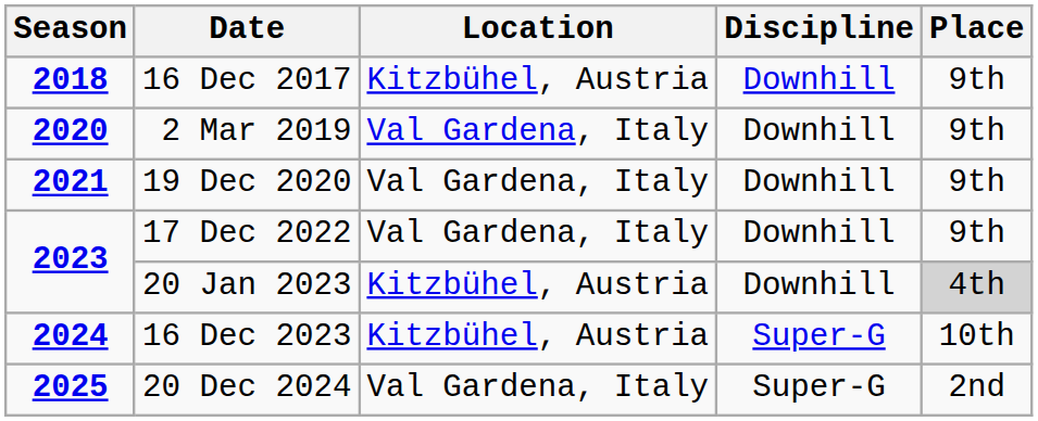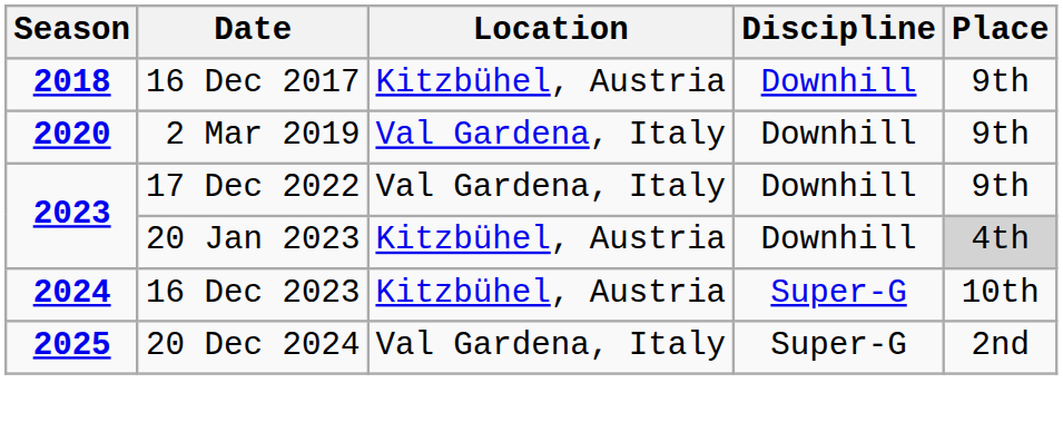 <table class="wikitable" style="text-align:center; font-size:95%;">
 <tr>
 <th>Season</th>
 <th>Date</th>
 <th>Location</th>
 <th>Discipline</th>
 <th>Place</th>
 </tr>
 <tr>
 <td><strong><a href='#'>2018</a></strong></td>
 <td align="right">16 Dec 2017</td>
 <td align=left> <a href='#'>Kitzbühel</a>, Austria</td>
 <td><a href='#'>Downhill</a></td>
 <td>9th</td>
 </tr>
 <tr>
 <td><strong><a href='#'>2020</a></strong></td>
 <td align="right">2 Mar 2019</td>
 <td align=left> <a href='#'>Val Gardena</a>, Italy</td>
-<td>Downhill</td>
-<td>9th</td>
-</tr>
-<tr>
-<td><strong><a href='#'>2021</a></strong></td>
-<td align="right">19 Dec 2020</td>
-<td align=left> Val Gardena, Italy</td>
 <td>Downhill</td>
 <td>9th</td>
 </tr>
 <tr>
 <td rowspan="2"><strong><a href='#'>2023</a></strong></td>
 <td align="right">17 Dec 2022</td>
 <td align=left> Val Gardena, Italy</td>
 <td>Downhill</td>
 <td>9th</td>
 </tr>
 <tr>
 <td align="right">20 Jan 2023</td>
 <td align=left> <a href='#'>Kitzbühel</a>, Austria</td>
 <td>Downhill</td>
 <td style="background: lightgrey;">4th</td>
 </tr>
 <tr>
 <td><strong><a href='#'>2024</a></strong></td>
 <td align="right">16 Dec 2023</td>
 <td align=left> <a href='#'>Kitzbühel</a>, Austria</td>
 <td><a href='#'>Super-G</a></td>
 <td>10th</td>
 </tr>
 <tr>
 <td rowspan="2"><strong><a href='#'>2025</a></strong></td>
 <td align="right">20 Dec 2024</td>
 <td align=left> Val Gardena, Italy</td>
 <td>Super-G</td>
 <td>2nd</td>
 </tr>
 </table>
